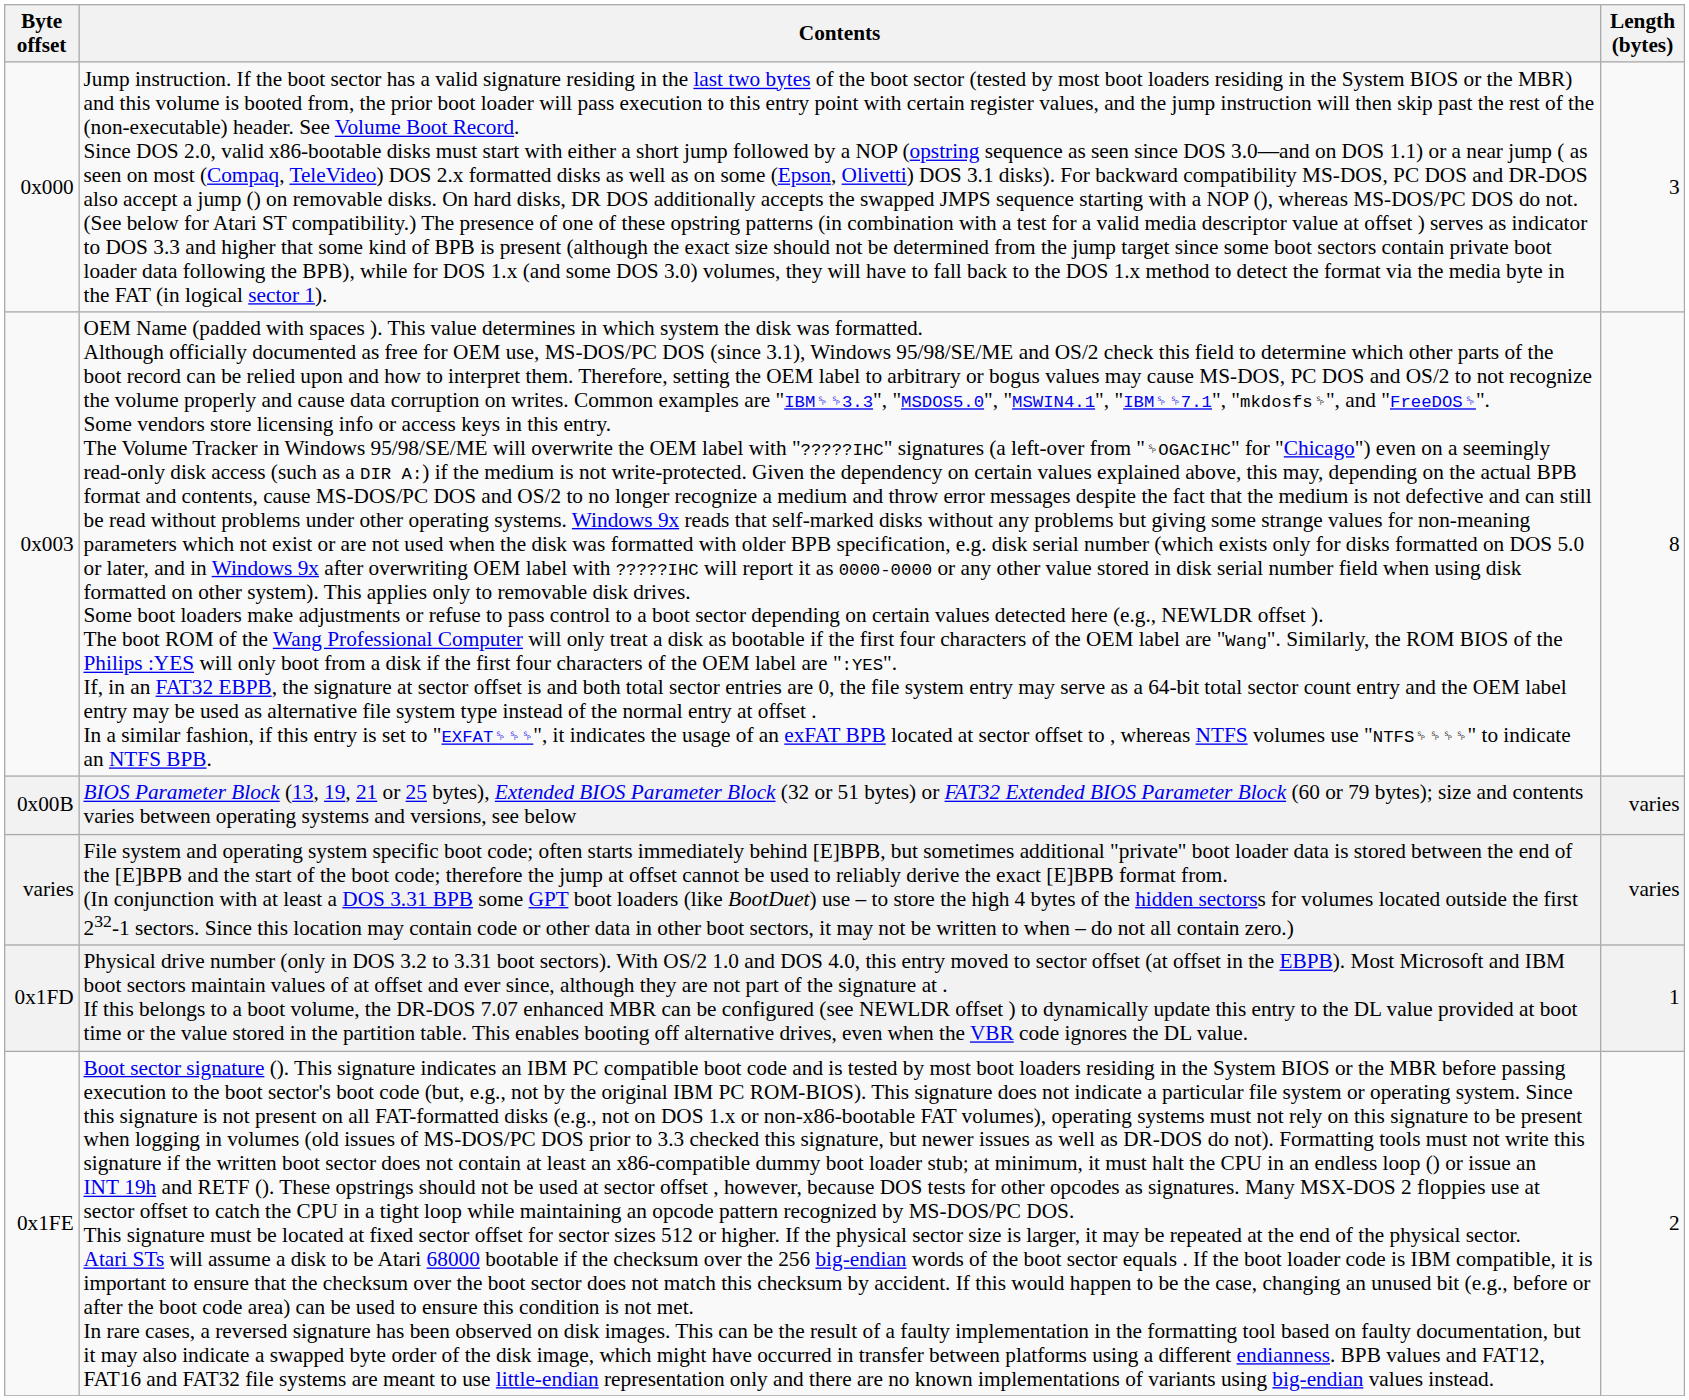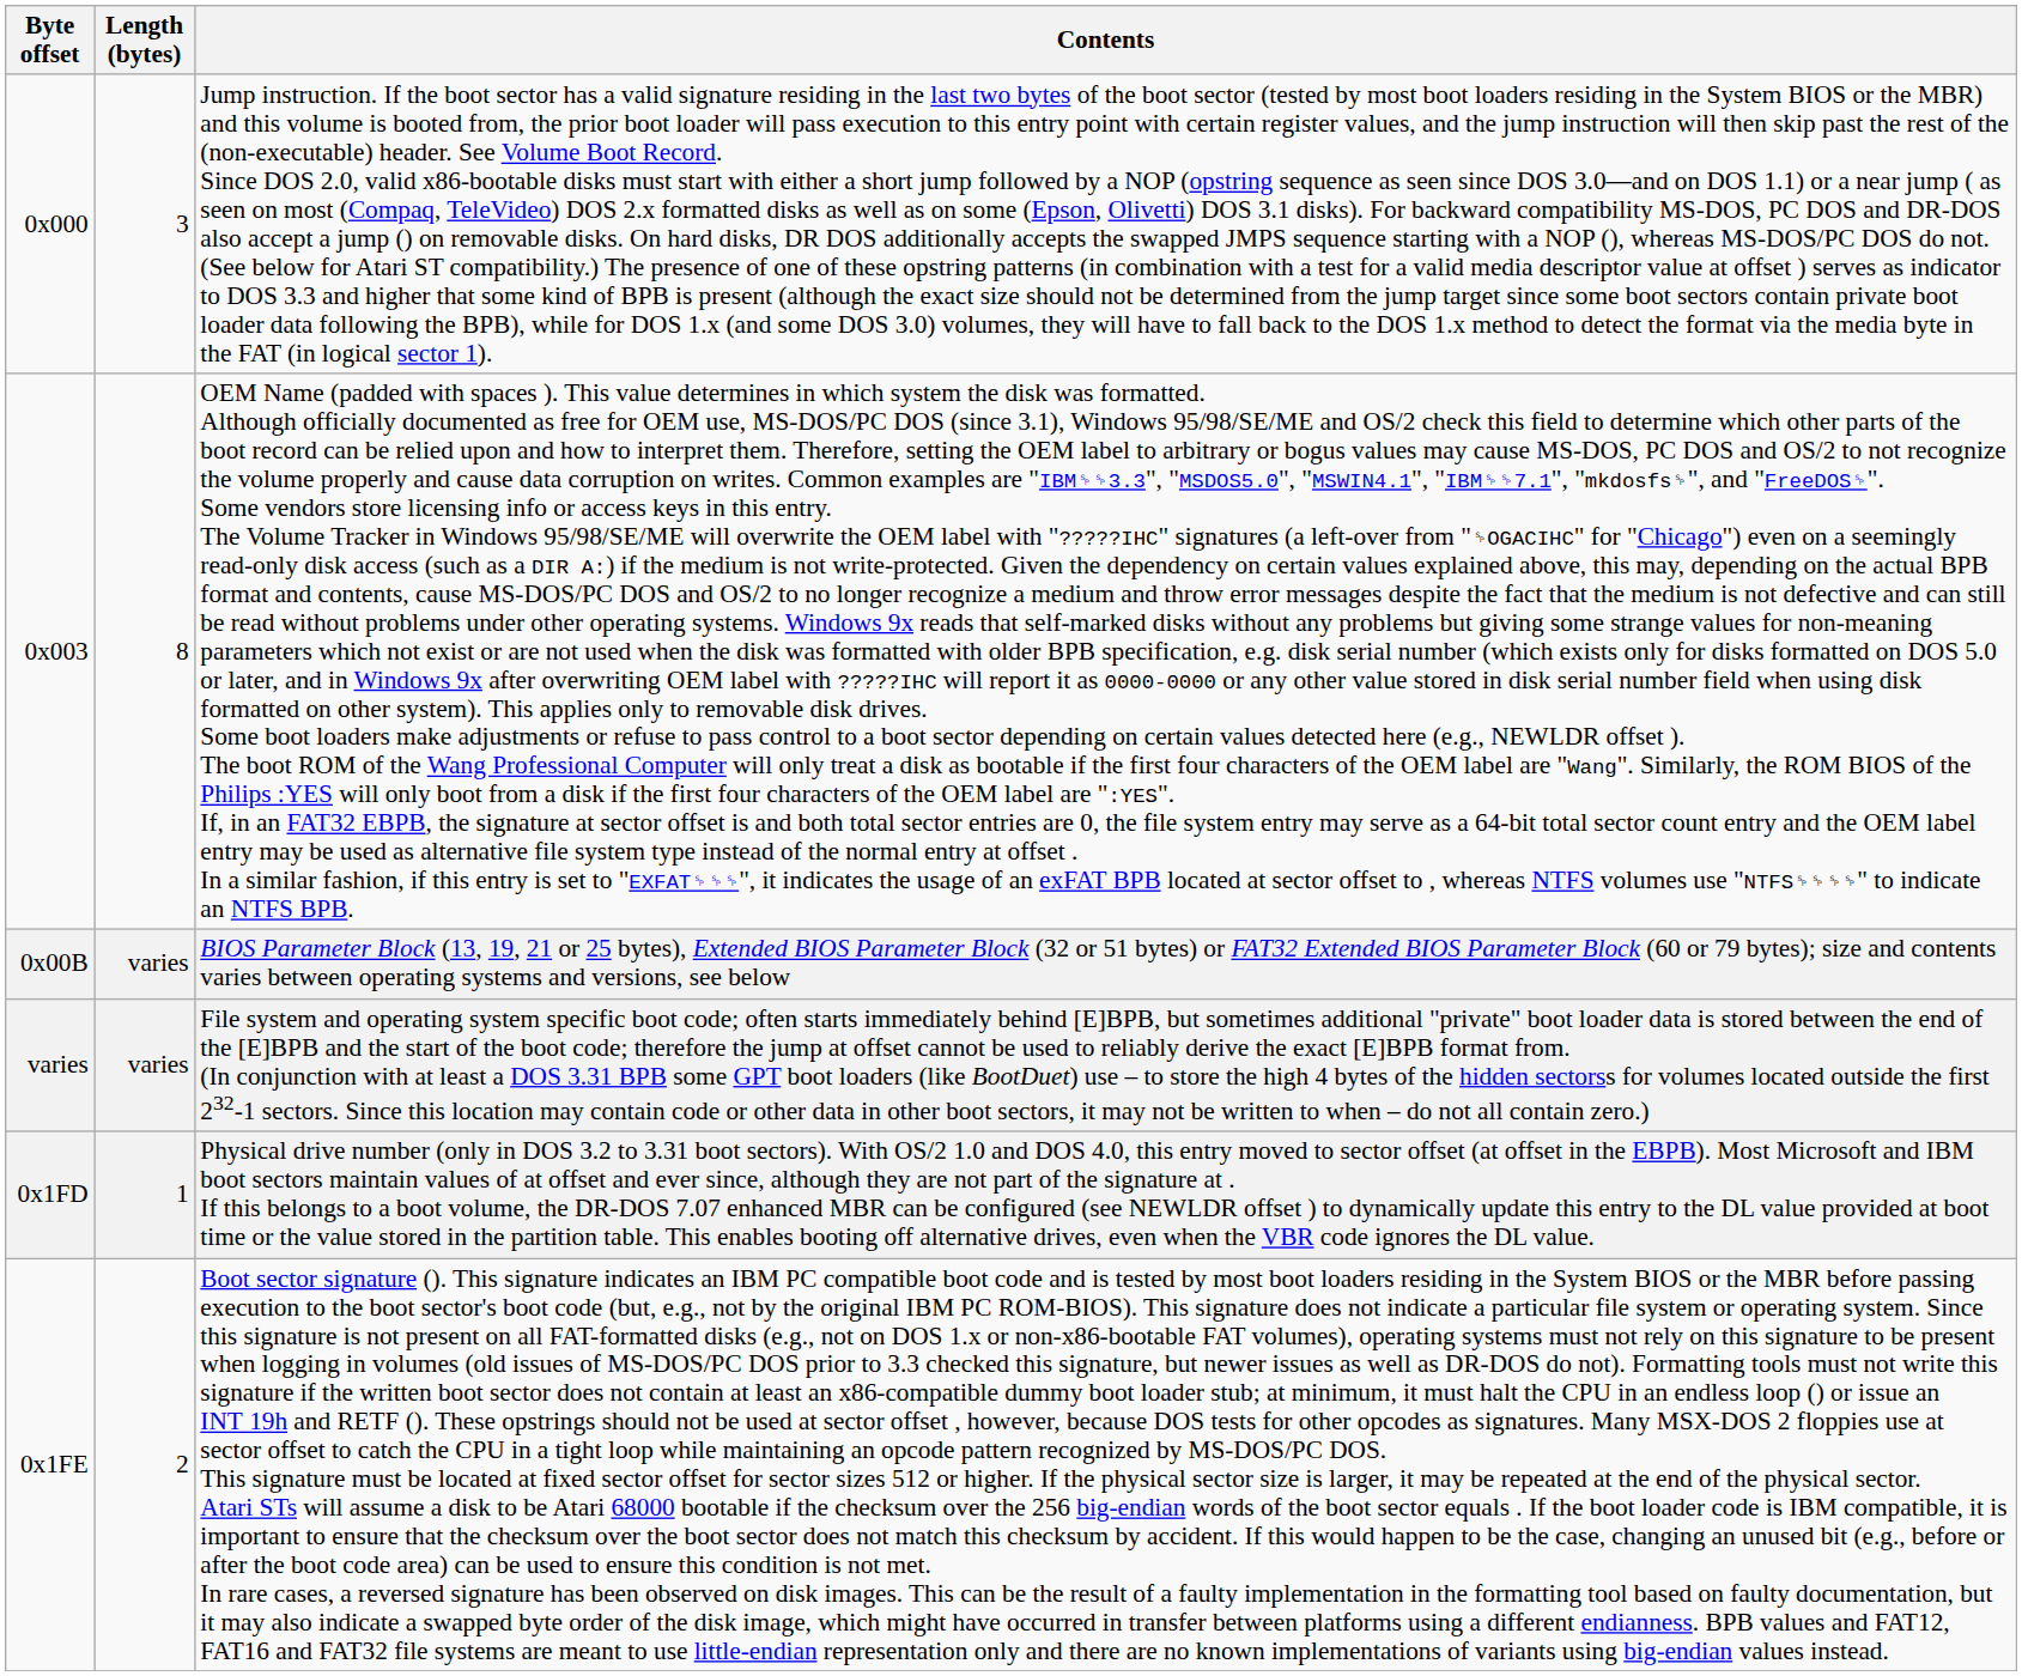 <table class="wikitable sortable mw-collapsible mw-collapsed" width="100%">
 <tr>
 <th>Byte offset</th>
+<th>Length (bytes)</th>
 <th>Contents</th>
-<th>Length (bytes)</th>
 </tr>
 <tr>
 <td style="text-align:right;">0x000</td>
+<td style="text-align:right;">3</td>
 <td>Jump instruction. If the boot sector has a valid signature residing in the <a href='#'>last two bytes</a> of the boot sector (tested by most boot loaders residing in the System BIOS or the MBR) and this volume is booted from, the prior boot loader will pass execution to this entry point with certain register values, and the jump instruction will then skip past the rest of the (non-executable) header. See <a href='#'>Volume Boot Record</a>.<br>Since DOS 2.0, valid x86-bootable disks must start with either a short jump followed by a NOP (<a href='#'>opstring</a> sequence  as seen since DOS 3.0—and on DOS 1.1) or a near jump ( as seen on most (<a href='#'>Compaq</a>, <a href='#'>TeleVideo</a>) DOS 2.x formatted disks as well as on some (<a href='#'>Epson</a>, <a href='#'>Olivetti</a>) DOS 3.1 disks). For backward compatibility MS-DOS, PC DOS and DR-DOS also accept a jump () on removable disks. On hard disks, DR DOS additionally accepts the swapped JMPS sequence starting with a NOP (), whereas MS-DOS/PC DOS do not. (See below for Atari ST compatibility.) The presence of one of these opstring patterns (in combination with a test for a valid media descriptor value at offset ) serves as indicator to DOS 3.3 and higher that some kind of BPB is present (although the exact size should not be determined from the jump target since some boot sectors contain private boot loader data following the BPB), while for DOS 1.x (and some DOS 3.0) volumes, they will have to fall back to the DOS 1.x method to detect the format via the media byte in the FAT (in logical <a href='#'>sector 1</a>).</td>
-<td style="text-align:right;">3</td>
 </tr>
 <tr>
 <td style="text-align:right;">0x003</td>
+<td style="text-align:right;">8</td>
 <td>OEM Name (padded with spaces ). This value determines in which system the disk was formatted.<br>Although officially documented as free for OEM use, MS-DOS/PC DOS (since 3.1), Windows 95/98/SE/ME and OS/2 check this field to determine which other parts of the boot record can be relied upon and how to interpret them. Therefore, setting the OEM label to arbitrary or bogus values may cause MS-DOS, PC DOS and OS/2 to not recognize the volume properly and cause data corruption on writes. Common examples are "<code><a href='#'>IBM␠␠3.3</a></code>", "<code><a href='#'>MSDOS5.0</a></code>", "<code><a href='#'>MSWIN4.1</a></code>", "<code><a href='#'>IBM␠␠7.1</a></code>", "<code>mkdosfs␠</code>", and "<code><a href='#'>FreeDOS␠</a></code>".<br>Some vendors store licensing info or access keys in this entry.<br>The Volume Tracker in Windows 95/98/SE/ME will overwrite the OEM label with "<code>?????IHC</code>" signatures (a left-over from "<code>␠OGACIHC</code>" for "<a href='#'>Chicago</a>") even on a seemingly read-only disk access (such as a <code>DIR A:</code>) if the medium is not write-protected. Given the dependency on certain values explained above, this may, depending on the actual BPB format and contents, cause MS-DOS/PC DOS and OS/2 to no longer recognize a medium and throw error messages despite the fact that the medium is not defective and can still be read without problems under other operating systems. <a href='#'>Windows 9x</a> reads that self-marked disks without any problems but giving some strange values for non-meaning parameters which not exist or are not used when the disk was formatted with older BPB specification, e.g. disk serial number (which exists only for disks formatted on DOS 5.0 or later, and in <a href='#'>Windows 9x</a> after overwriting OEM label with <code>?????IHC</code> will report it as <code>0000-0000</code> or any other value stored in disk serial number field when using disk formatted on other system). This applies only to removable disk drives.<br>Some boot loaders make adjustments or refuse to pass control to a boot sector depending on certain values detected here (e.g., NEWLDR offset ).<br>The boot ROM of the <a href='#'>Wang Professional Computer</a> will only treat a disk as bootable if the first four characters of the OEM label are "<code>Wang</code>". Similarly, the ROM BIOS of the <a href='#'>Philips :YES</a> will only boot from a disk if the first four characters of the OEM label are "<code>:YES</code>".<br>If, in an <a href='#'>FAT32 EBPB</a>, the signature at sector offset  is  and both total sector entries are 0, the file system entry may serve as a 64-bit total sector count entry and the OEM label entry may be used as alternative file system type instead of the normal entry at offset .<br>In a similar fashion, if this entry is set to "<code><a href='#'>EXFAT␠␠␠</a></code>", it indicates the usage of an <a href='#'>exFAT BPB</a> located at sector offset  to , whereas <a href='#'>NTFS</a> volumes use "<code>NTFS␠␠␠␠</code>" to indicate an <a href='#'>NTFS BPB</a>.</td>
-<td style="text-align:right;">8</td>
 </tr>
 <tr style="background:#F2F2F2">
 <td style="text-align:right;">0x00B</td>
+<td style="text-align:right;">varies</td>
 <td><em><a href='#'>BIOS Parameter Block</a></em> (<a href='#'>13</a>, <a href='#'>19</a>, <a href='#'>21</a> or <a href='#'>25</a> bytes), <em><a href='#'>Extended BIOS Parameter Block</a></em> (32 or 51 bytes) or <em><a href='#'>FAT32 Extended BIOS Parameter Block</a></em> (60 or 79 bytes); size and contents varies between operating systems and versions, see below</td>
-<td style="text-align:right;">varies</td>
 </tr>
 <tr style="background:#F2F2F2">
 <td style="text-align:right;">varies</td>
+<td style="text-align:right;">varies</td>
 <td>File system and operating system specific boot code; often starts immediately behind [E]BPB, but sometimes additional "private" boot loader data is stored between the end of the [E]BPB and the start of the boot code; therefore the jump at offset  cannot be used to reliably derive the exact [E]BPB format from.<br>(In conjunction with at least a <a href='#'>DOS 3.31 BPB</a> some <a href='#'>GPT</a> boot loaders (like <em>BootDuet</em>) use – to store the high 4 bytes of the <a href='#'>hidden sectors</a>s for volumes located outside the first 2<sup>32</sup>-1 sectors. Since this location may contain code or other data in other boot sectors, it may not be written to when – do not all contain zero.)</td>
-<td style="text-align:right;">varies</td>
 </tr>
 <tr style="background:#F2F2F2">
 <td style="text-align:right;">0x1FD</td>
+<td style="text-align:right;">1</td>
 <td>Physical drive number (only in DOS 3.2 to 3.31 boot sectors). With OS/2 1.0 and DOS 4.0, this entry moved to sector offset  (at offset  in the <a href='#'>EBPB</a>). Most Microsoft and IBM boot sectors maintain values of  at offset  and  ever since, although they are not part of the signature at .<br>If this belongs to a boot volume, the DR-DOS 7.07 enhanced MBR can be configured (see NEWLDR offset ) to dynamically update this entry to the DL value provided at boot time or the value stored in the partition table. This enables booting off alternative drives, even when the <a href='#'>VBR</a> code ignores the DL value.</td>
-<td style="text-align:right;">1</td>
 </tr>
 <tr>
 <td style="text-align:right;">0x1FE</td>
+<td style="text-align:right;">2</td>
 <td><a href='#'>Boot sector signature</a> (). This signature indicates an IBM PC compatible boot code and is tested by most boot loaders residing in the System BIOS or the MBR before passing execution to the boot sector's boot code (but, e.g., not by the original IBM PC ROM-BIOS). This signature does not indicate a particular file system or operating system. Since this signature is not present on all FAT-formatted disks (e.g., not on DOS 1.x or non-x86-bootable FAT volumes), operating systems must not rely on this signature to be present when logging in volumes (old issues of MS-DOS/PC DOS prior to 3.3 checked this signature, but newer issues as well as DR-DOS do not). Formatting tools must not write this signature if the written boot sector does not contain at least an x86-compatible dummy boot loader stub; at minimum, it must halt the CPU in an endless loop () or issue an <a href='#'>INT 19h</a> and RETF (). These opstrings should not be used at sector offset , however, because DOS tests for other opcodes as signatures. Many MSX-DOS 2 floppies use  at sector offset  to catch the CPU in a tight loop while maintaining an opcode pattern recognized by MS-DOS/PC DOS.<br>This signature must be located at fixed sector offset  for sector sizes 512 or higher. If the physical sector size is larger, it may be repeated at the end of the physical sector.<br><a href='#'>Atari STs</a> will assume a disk to be Atari <a href='#'>68000</a> bootable if the checksum over the 256 <a href='#'>big-endian</a> words of the boot sector equals . If the boot loader code is IBM compatible, it is important to ensure that the checksum over the boot sector does not match this checksum by accident. If this would happen to be the case, changing an unused bit (e.g., before or after the boot code area) can be used to ensure this condition is not met.<br>In rare cases, a reversed signature  has been observed on disk images. This can be the result of a faulty implementation in the formatting tool based on faulty documentation, but it may also indicate a swapped byte order of the disk image, which might have occurred in transfer between platforms using a different <a href='#'>endianness</a>. BPB values and FAT12, FAT16 and FAT32 file systems are meant to use <a href='#'>little-endian</a> representation only and there are no known implementations of variants using <a href='#'>big-endian</a> values instead.</td>
-<td style="text-align:right;">2</td>
 </tr>
 </table>
